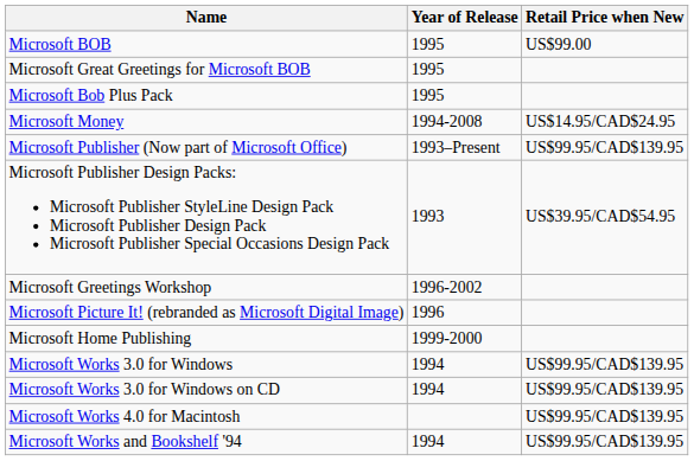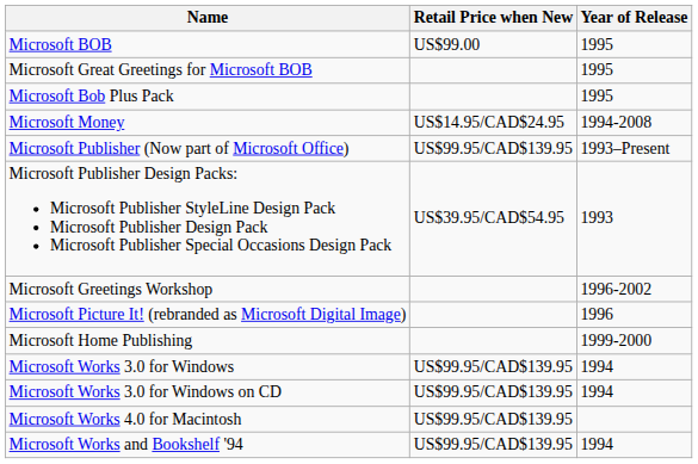 <table class="wikitable">
 <tr>
 <th>Name</th>
+<th>Retail Price when New</th>
 <th>Year of Release</th>
-<th>Retail Price when New</th>
 </tr>
 <tr>
 <td><a href='#'>Microsoft BOB</a></td>
+<td>US$99.00</td>
 <td>1995</td>
-<td>US$99.00</td>
 </tr>
 <tr>
 <td>Microsoft Great Greetings for <a href='#'>Microsoft BOB</a></td>
+<td></td>
 <td>1995</td>
+</tr>
+<tr>
+<td><a href='#'>Microsoft Bob</a> Plus Pack</td>
+<td></td>
+<td>1995</td>
+</tr>
+<tr>
+<td><a href='#'>Microsoft Money</a></td>
+<td>US$14.95/CAD$24.95</td>
+<td>1994-2008</td>
+</tr>
+<tr>
+<td><a href='#'>Microsoft Publisher</a> (Now part of <a href='#'>Microsoft Office</a>)</td>
+<td>US$99.95/CAD$139.95</td>
+<td>1993–Present</td>
+</tr>
+<tr>
+<td>Microsoft Publisher Design Packs:<br><ul><li>Microsoft Publisher StyleLine Design Pack</li><li>Microsoft Publisher Design Pack</li><li>Microsoft Publisher Special Occasions Design Pack</li></ul></td>
+<td>US$39.95/CAD$54.95</td>
+<td>1993</td>
+</tr>
+<tr>
+<td>Microsoft Greetings Workshop</td>
+<td></td>
+<td>1996-2002</td>
+</tr>
+<tr>
+<td><a href='#'>Microsoft Picture It!</a> (rebranded as <a href='#'>Microsoft Digital Image</a>)</td>
+<td></td>
+<td>1996</td>
+</tr>
+<tr>
+<td>Microsoft Home Publishing</td>
+<td></td>
+<td>1999-2000</td>
+</tr>
+<tr>
+<td><a href='#'>Microsoft Works</a> 3.0 for Windows</td>
+<td>US$99.95/CAD$139.95</td>
+<td>1994</td>
+</tr>
+<tr>
+<td><a href='#'>Microsoft Works</a> 3.0 for Windows on CD</td>
+<td>US$99.95/CAD$139.95</td>
+<td>1994</td>
+</tr>
+<tr>
+<td><a href='#'>Microsoft Works</a> 4.0 for Macintosh</td>
+<td>US$99.95/CAD$139.95</td>
 <td></td>
 </tr>
 <tr>
-<td><a href='#'>Microsoft Bob</a> Plus Pack</td>
-<td>1995</td>
-<td></td>
-</tr>
-<tr>
-<td><a href='#'>Microsoft Money</a></td>
-<td>1994-2008</td>
-<td>US$14.95/CAD$24.95</td>
-</tr>
-<tr>
-<td><a href='#'>Microsoft Publisher</a> (Now part of <a href='#'>Microsoft Office</a>)</td>
-<td>1993–Present</td>
+<td><a href='#'>Microsoft Works</a> and <a href='#'>Bookshelf</a> '94</td>
 <td>US$99.95/CAD$139.95</td>
-</tr>
-<tr>
-<td>Microsoft Publisher Design Packs:<br><ul><li>Microsoft Publisher StyleLine Design Pack</li><li>Microsoft Publisher Design Pack</li><li>Microsoft Publisher Special Occasions Design Pack</li></ul></td>
-<td>1993</td>
-<td>US$39.95/CAD$54.95</td>
-</tr>
-<tr>
-<td>Microsoft Greetings Workshop</td>
-<td>1996-2002</td>
-<td></td>
-</tr>
-<tr>
-<td><a href='#'>Microsoft Picture It!</a> (rebranded as <a href='#'>Microsoft Digital Image</a>)</td>
-<td>1996</td>
-<td></td>
-</tr>
-<tr>
-<td>Microsoft Home Publishing</td>
-<td>1999-2000</td>
-<td></td>
-</tr>
-<tr>
-<td><a href='#'>Microsoft Works</a> 3.0 for Windows</td>
 <td>1994</td>
-<td>US$99.95/CAD$139.95</td>
-</tr>
-<tr>
-<td><a href='#'>Microsoft Works</a> 3.0 for Windows on CD</td>
-<td>1994</td>
-<td>US$99.95/CAD$139.95</td>
-</tr>
-<tr>
-<td><a href='#'>Microsoft Works</a> 4.0 for Macintosh</td>
-<td></td>
-<td>US$99.95/CAD$139.95</td>
-</tr>
-<tr>
-<td><a href='#'>Microsoft Works</a> and <a href='#'>Bookshelf</a> '94</td>
-<td>1994</td>
-<td>US$99.95/CAD$139.95</td>
 </tr>
 </table>
